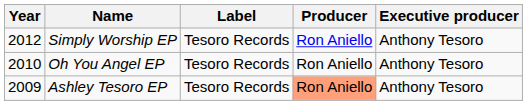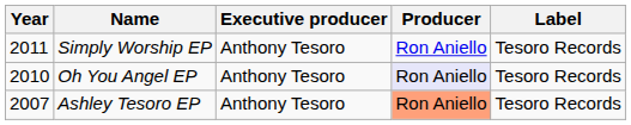 <table class="wikitable">
 <tr>
 <th>Year</th>
 <th>Name</th>
+<th>Executive producer</th>
+<th>Producer</th>
 <th>Label</th>
-<th>Producer</th>
-<th>Executive producer</th>
 </tr>
 <tr>
-<td>2012</td>
+<td>2011</td>
 <td><em>Simply Worship EP</em></td>
+<td>Anthony Tesoro</td>
+<td><a href='#'>Ron Aniello</a></td>
 <td>Tesoro Records</td>
-<td><a href='#'>Ron Aniello</a></td>
-<td>Anthony Tesoro</td>
 </tr>
 <tr>
 <td>2010</td>
 <td><em>Oh You Angel EP</em></td>
+<td>Anthony Tesoro</td>
+<td style="background: lavender;">Ron Aniello</td>
 <td>Tesoro Records</td>
-<td>Ron Aniello</td>
-<td>Anthony Tesoro</td>
 </tr>
 <tr>
-<td>2009</td>
+<td>2007</td>
 <td><em>Ashley Tesoro EP</em></td>
+<td>Anthony Tesoro</td>
+<td style="background: lightsalmon;">Ron Aniello</td>
 <td>Tesoro Records</td>
-<td style="background: lightsalmon;">Ron Aniello</td>
-<td>Anthony Tesoro</td>
 </tr>
 </table>
